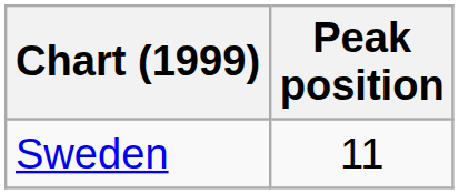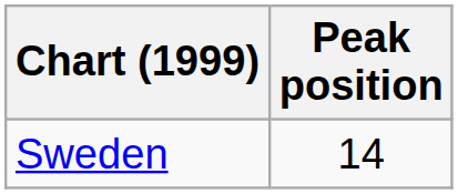 <table class="wikitable">
 <tr>
 <th>Chart (1999)</th>
 <th>Peak<br>position</th>
 </tr>
 <tr>
 <td><a href='#'>Sweden</a></td>
-<td align="center">11</td>
+<td align="center">14</td>
 </tr>
 </table>
